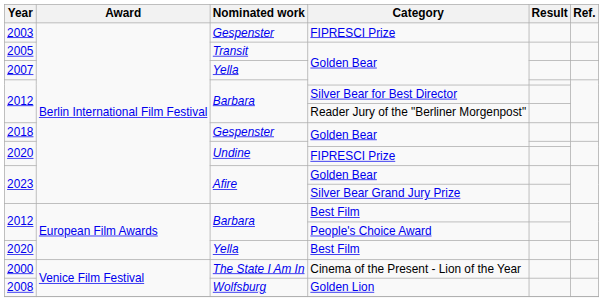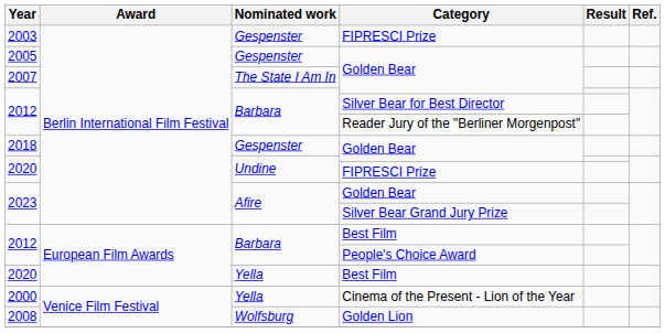 <table class="wikitable sortable">
 <tr>
 <th>Year</th>
 <th>Award</th>
 <th>Nominated work</th>
 <th>Category</th>
 <th>Result</th>
 <th class="unsortable">Ref.</th>
 </tr>
 <tr>
 <td><a href='#'>2003</a></td>
 <td rowspan="11"><a href='#'>Berlin International Film Festival</a></td>
 <td><em><a href='#'>Gespenster</a></em></td>
 <td><a href='#'>FIPRESCI Prize</a></td>
 <td></td>
 <td></td>
 </tr>
 <tr>
 <td><a href='#'>2005</a></td>
-<td><em><a href='#'>Transit</a></em></td>
+<td><em><a href='#'>Gespenster</a></em></td>
 <td rowspan="3"><a href='#'>Golden Bear</a></td>
 <td></td>
 <td></td>
 </tr>
 <tr>
 <td><a href='#'>2007</a></td>
-<td><em><a href='#'>Yella</a></em></td>
+<td><em><a href='#'>The State I Am In</a></em></td>
 <td></td>
 <td></td>
 </tr>
 <tr>
 <td rowspan="3"><a href='#'>2012</a></td>
 <td rowspan="3"><em><a href='#'>Barbara</a></em></td>
 <td></td>
 <td rowspan="3"></td>
 </tr>
 <tr>
 <td><a href='#'>Silver Bear for Best Director</a></td>
 <td></td>
 </tr>
 <tr>
 <td>Reader Jury of the "Berliner Morgenpost"</td>
 <td></td>
 </tr>
 <tr>
 <td><a href='#'>2018</a></td>
 <td><em><a href='#'>Gespenster</a></em></td>
 <td rowspan="2"><a href='#'>Golden Bear</a></td>
 <td></td>
 <td></td>
 </tr>
 <tr>
 <td rowspan="2"><a href='#'>2020</a></td>
 <td rowspan="2"><em><a href='#'>Undine</a></em></td>
 <td></td>
 <td rowspan="2"></td>
 </tr>
 <tr>
 <td><a href='#'>FIPRESCI Prize</a></td>
 <td></td>
 </tr>
 <tr>
 <td rowspan="2"><a href='#'>2023</a></td>
 <td rowspan="2"><em><a href='#'>Afire</a></em></td>
 <td><a href='#'>Golden Bear</a></td>
 <td></td>
 <td rowspan="2"></td>
 </tr>
 <tr>
 <td><a href='#'>Silver Bear Grand Jury Prize</a></td>
 <td></td>
 </tr>
 <tr>
 <td rowspan="2"><a href='#'>2012</a></td>
 <td rowspan="3"><a href='#'>European Film Awards</a></td>
 <td rowspan="2"><em><a href='#'>Barbara</a></em></td>
 <td><a href='#'>Best Film</a></td>
 <td></td>
 <td rowspan="2"></td>
 </tr>
 <tr>
 <td><a href='#'>People's Choice Award</a></td>
 <td></td>
 </tr>
 <tr>
 <td><a href='#'>2020</a></td>
 <td><em><a href='#'>Yella</a></em></td>
 <td><a href='#'>Best Film</a></td>
 <td></td>
 <td></td>
 </tr>
 <tr>
 <td><a href='#'>2000</a></td>
 <td rowspan="2"><a href='#'>Venice Film Festival</a></td>
-<td><em><a href='#'>The State I Am In</a></em></td>
+<td><em><a href='#'>Yella</a></em></td>
 <td>Cinema of the Present - Lion of the Year</td>
 <td></td>
 <td></td>
 </tr>
 <tr>
 <td><a href='#'>2008</a></td>
 <td><em><a href='#'>Wolfsburg</a></em></td>
 <td><a href='#'>Golden Lion</a></td>
 <td></td>
 <td></td>
 </tr>
 <tr>
 </tr>
 </table>
